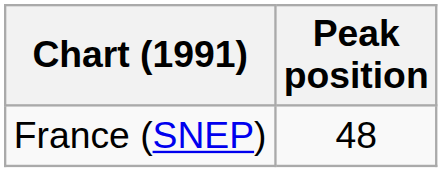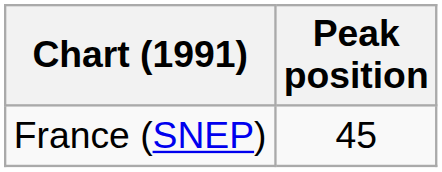 <table class="wikitable">
 <tr>
 <th align="left">Chart (1991)</th>
 <th align="center">Peak<br>position</th>
 </tr>
 <tr>
 <td align="left">France (<a href='#'>SNEP</a>)</td>
-<td align="center">48</td>
+<td align="center">45</td>
 </tr>
 </table>
